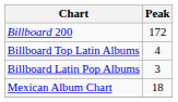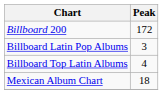 <table class="wikitable">
 <tr>
 <th align="left">Chart</th>
 <th>Peak</th>
 </tr>
 <tr>
 <td><a href='#'><em>Billboard</em> 200</a></td>
 <td align="center">172</td>
 </tr>
 <tr>
+<td><a href='#'>Billboard Latin Pop Albums</a></td>
+<td align="center">3</td>
+</tr>
+<tr>
 <td><a href='#'>Billboard Top Latin Albums</a></td>
 <td align="center">4</td>
-</tr>
-<tr>
-<td><a href='#'>Billboard Latin Pop Albums</a></td>
-<td align="center">3</td>
 </tr>
 <tr>
 <td><a href='#'>Mexican Album Chart</a></td>
 <td align="center">18</td>
 </tr>
 <tr>
 </tr>
 </table>
